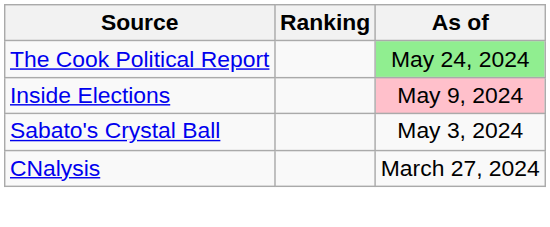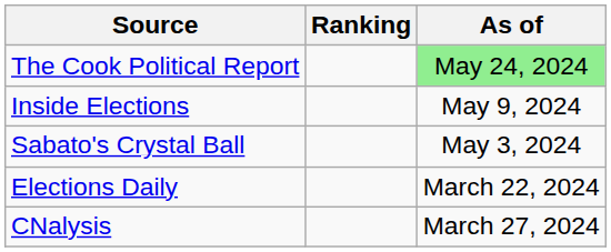 <table class="wikitable" style="text-align:center">
 <tr>
 <th>Source</th>
 <th>Ranking</th>
 <th>As of</th>
 </tr>
 <tr>
 <td align="left"><a href='#'>The Cook Political Report</a></td>
 <td></td>
 <td style="background: lightgreen;">May 24, 2024</td>
 </tr>
 <tr>
 <td align="left"><a href='#'>Inside Elections</a></td>
 <td></td>
-<td style="background: pink;">May 9, 2024</td>
+<td>May 9, 2024</td>
 </tr>
 <tr>
 <td align="left"><a href='#'>Sabato's Crystal Ball</a></td>
 <td></td>
 <td>May 3, 2024</td>
 </tr>
 <tr>
+<td align="left"><a href='#'>Elections Daily</a></td>
+<td></td>
+<td>March 22, 2024</td>
+</tr>
+<tr>
 <td align="left"><a href='#'>CNalysis</a></td>
 <td></td>
 <td>March 27, 2024</td>
 </tr>
 </table>
